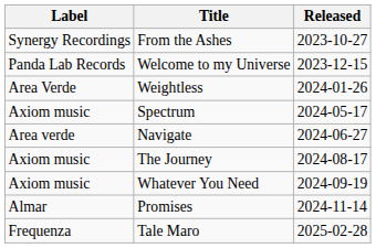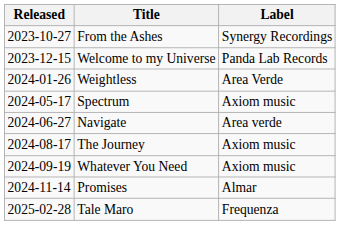 <table class="wikitable">
 <tr>
+<th>Released</th>
+<th>Title</th>
 <th>Label</th>
-<th>Title</th>
-<th>Released</th>
 </tr>
 <tr>
+<td>2023-10-27</td>
+<td>From the Ashes</td>
 <td>Synergy Recordings</td>
-<td>From the Ashes</td>
-<td>2023-10-27</td>
 </tr>
 <tr>
+<td>2023-12-15</td>
+<td>Welcome to my Universe </td>
 <td>Panda Lab Records</td>
-<td>Welcome to my Universe </td>
-<td>2023-12-15</td>
 </tr>
 <tr>
+<td>2024-01-26</td>
+<td>Weightless</td>
 <td>Area Verde</td>
-<td>Weightless</td>
-<td>2024-01-26</td>
 </tr>
 <tr>
+<td>2024-05-17</td>
+<td>Spectrum</td>
 <td>Axiom music</td>
-<td>Spectrum</td>
-<td>2024-05-17</td>
 </tr>
 <tr>
+<td>2024-06-27</td>
+<td>Navigate </td>
 <td>Area verde</td>
-<td>Navigate </td>
-<td>2024-06-27</td>
 </tr>
 <tr>
+<td>2024-08-17</td>
+<td>The Journey </td>
 <td>Axiom music</td>
-<td>The Journey </td>
-<td>2024-08-17</td>
 </tr>
 <tr>
+<td>2024-09-19</td>
+<td>Whatever You Need</td>
 <td>Axiom music</td>
-<td>Whatever You Need</td>
-<td>2024-09-19</td>
 </tr>
 <tr>
+<td>2024-11-14</td>
+<td>Promises</td>
 <td>Almar</td>
-<td>Promises</td>
-<td>2024-11-14</td>
 </tr>
 <tr>
+<td>2025-02-28</td>
+<td>Tale Maro</td>
 <td>Frequenza</td>
-<td>Tale Maro</td>
-<td>2025-02-28</td>
 </tr>
 </table>
